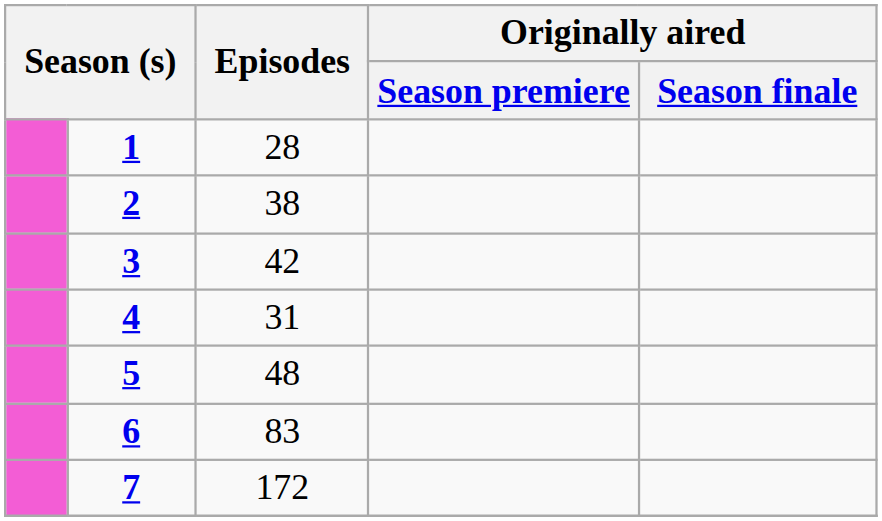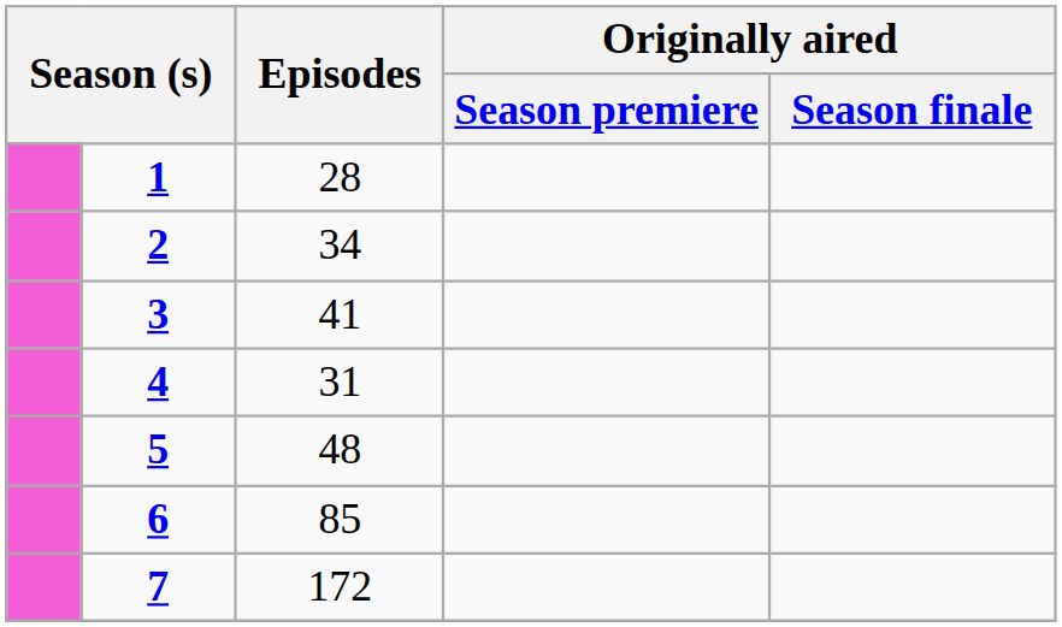 <table class="wikitable" style="text-align: center;">
 <tr>
 <th style="padding: 0 8px;" colspan="2" rowspan="2">Season (s)</th>
 <th style="padding: 0 8px;" rowspan="2">Episodes</th>
 <th colspan="2">Originally aired</th>
 </tr>
 <tr>
 <th><a href='#'>Season premiere</a></th>
 <th style="padding: 0 8px;"><a href='#'>Season finale</a></th>
 </tr>
 <tr>
 <td style="background:#F35DD5;"></td>
 <td><strong><a href='#'>1</a></strong></td>
 <td>28</td>
 <td style="padding: 0 8px;"></td>
 <td style="padding: 0 8px;"></td>
 </tr>
 <tr>
 <td style="background:#F35DD5;"></td>
 <td><strong><a href='#'>2</a></strong></td>
-<td>38</td>
+<td>34</td>
 <td style="padding: 0 8px;"></td>
 <td style="padding: 0 8px;"></td>
 </tr>
 <tr>
 <td style="background:#F35DD5;"></td>
 <td><strong><a href='#'>3</a></strong></td>
-<td>42</td>
+<td>41</td>
 <td style="padding: 0 8px;"></td>
 <td style="padding: 0 8px;"></td>
 </tr>
 <tr>
 <td style="background:#F35DD5;"></td>
 <td><strong><a href='#'>4</a></strong></td>
 <td>31</td>
 <td style="padding: 0 8px;"></td>
 <td style="padding: 0 8px;"></td>
 </tr>
 <tr>
 <td style="background:#F35DD5;"></td>
 <td><strong><a href='#'>5</a></strong></td>
 <td>48</td>
 <td style="padding: 0 8px;"></td>
 <td style="padding: 0 8px;"></td>
 </tr>
 <tr>
 <td style="background:#F35DD5;"></td>
 <td><strong><a href='#'>6</a></strong></td>
-<td>83</td>
+<td>85</td>
 <td style="padding: 0 8px;"></td>
 <td style="padding: 0 8px;"></td>
 </tr>
 <tr>
 <td style="background:#F35DD5;"></td>
 <td><strong><a href='#'>7</a></strong></td>
 <td>172</td>
 <td style="padding: 0 8px;"></td>
 <td style="padding: 0 8px;"></td>
 </tr>
 <tr>
 </tr>
 </table>
